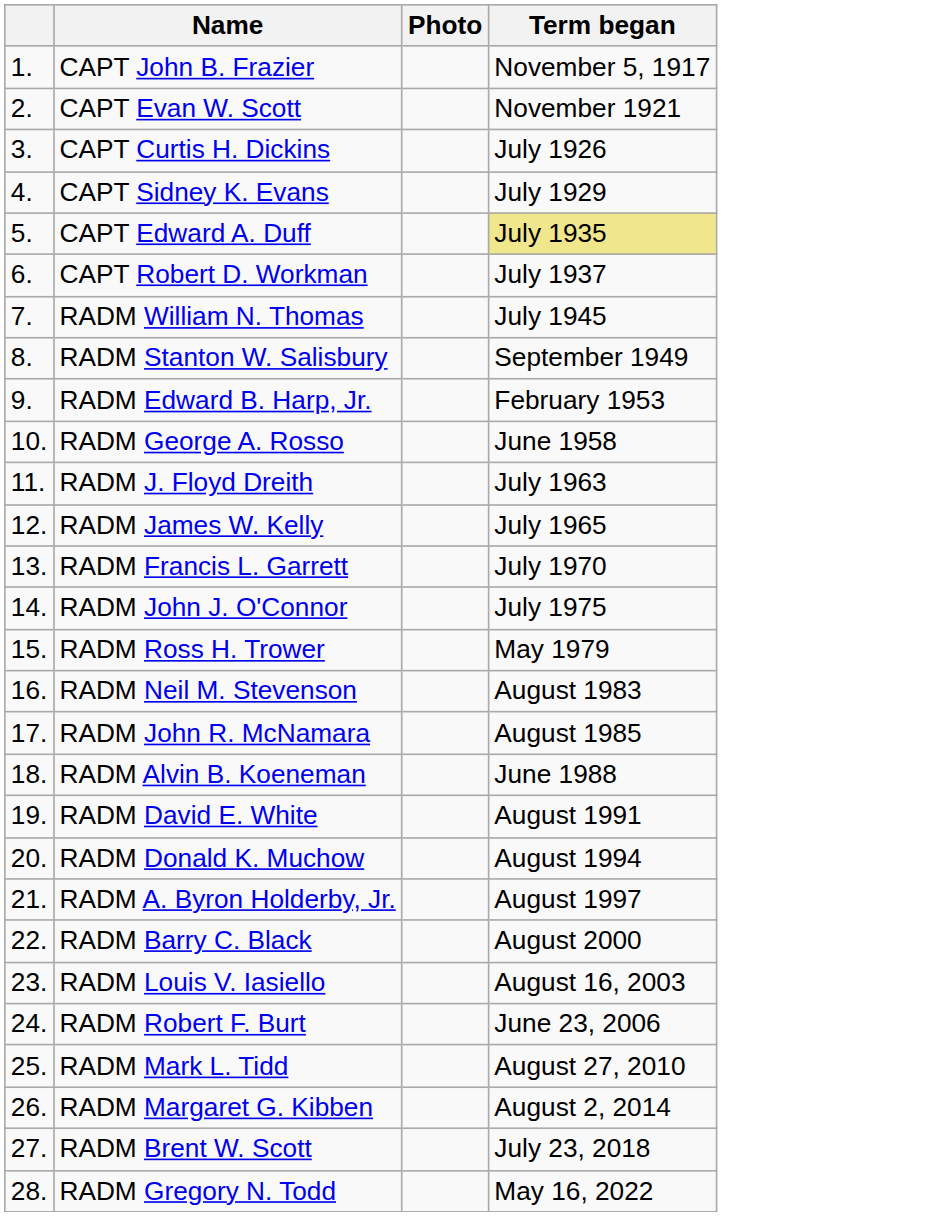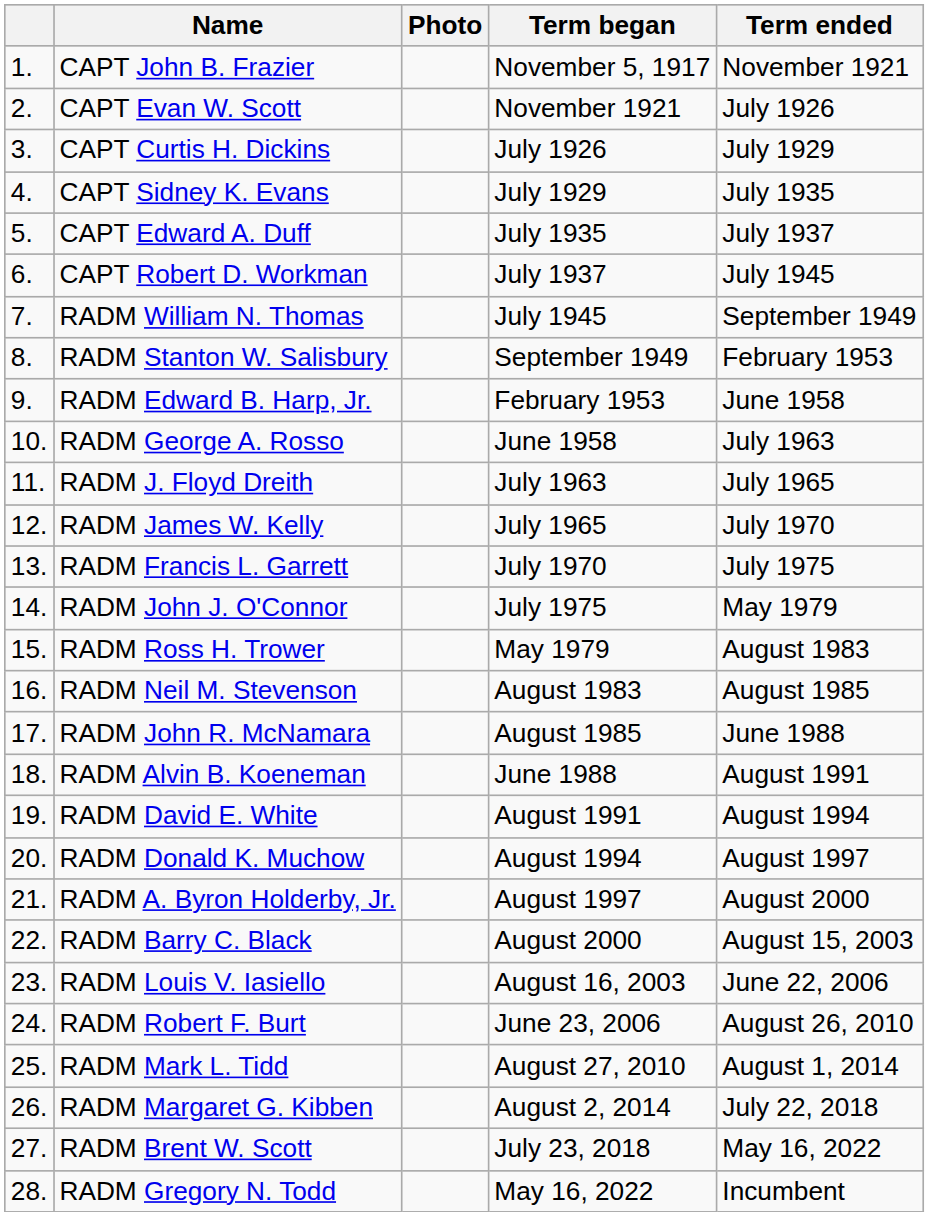 <table class="wikitable">
 <tr>
 <th></th>
 <th>Name</th>
 <th>Photo</th>
 <th>Term began</th>
+<th>Term ended</th>
 </tr>
 <tr>
 <td>1.</td>
 <td>CAPT <a href='#'>John B. Frazier</a></td>
 <td></td>
 <td>November 5, 1917</td>
+<td>November 1921</td>
 </tr>
 <tr>
 <td>2.</td>
 <td>CAPT <a href='#'>Evan W. Scott</a></td>
 <td></td>
 <td>November 1921</td>
+<td>July 1926</td>
 </tr>
 <tr>
 <td>3.</td>
 <td>CAPT <a href='#'>Curtis H. Dickins</a></td>
 <td></td>
 <td>July 1926</td>
+<td>July 1929</td>
 </tr>
 <tr>
 <td>4.</td>
 <td>CAPT <a href='#'>Sidney K. Evans</a></td>
 <td></td>
 <td>July 1929</td>
+<td>July 1935</td>
 </tr>
 <tr>
 <td>5.</td>
 <td>CAPT <a href='#'>Edward A. Duff</a></td>
 <td></td>
-<td style="background: khaki;">July 1935</td>
+<td>July 1935</td>
+<td>July 1937</td>
 </tr>
 <tr>
 <td>6.</td>
 <td>CAPT <a href='#'>Robert D. Workman</a></td>
 <td></td>
 <td>July 1937</td>
+<td>July 1945</td>
 </tr>
 <tr>
 <td>7.</td>
 <td>RADM <a href='#'>William N. Thomas</a></td>
 <td></td>
 <td>July 1945</td>
+<td>September 1949</td>
 </tr>
 <tr>
 <td>8.</td>
 <td>RADM <a href='#'>Stanton W. Salisbury</a></td>
 <td></td>
 <td>September 1949</td>
+<td>February 1953</td>
 </tr>
 <tr>
 <td>9.</td>
 <td>RADM <a href='#'>Edward B. Harp, Jr.</a></td>
 <td></td>
 <td>February 1953</td>
+<td>June 1958</td>
 </tr>
 <tr>
 <td>10.</td>
 <td>RADM <a href='#'>George A. Rosso</a></td>
 <td></td>
 <td>June 1958</td>
+<td>July 1963</td>
 </tr>
 <tr>
 <td>11.</td>
 <td>RADM <a href='#'>J. Floyd Dreith</a></td>
 <td></td>
 <td>July 1963</td>
+<td>July 1965</td>
 </tr>
 <tr>
 <td>12.</td>
 <td>RADM <a href='#'>James W. Kelly</a></td>
 <td></td>
 <td>July 1965</td>
+<td>July 1970</td>
 </tr>
 <tr>
 <td>13.</td>
 <td>RADM <a href='#'>Francis L. Garrett</a></td>
 <td></td>
 <td>July 1970</td>
+<td>July 1975</td>
 </tr>
 <tr>
 <td>14.</td>
 <td>RADM <a href='#'>John J. O'Connor</a></td>
 <td></td>
 <td>July 1975</td>
+<td>May 1979</td>
 </tr>
 <tr>
 <td>15.</td>
 <td>RADM <a href='#'>Ross H. Trower</a></td>
 <td></td>
 <td>May 1979</td>
+<td>August 1983</td>
 </tr>
 <tr>
 <td>16.</td>
 <td>RADM <a href='#'>Neil M. Stevenson</a></td>
 <td></td>
 <td>August 1983</td>
+<td>August 1985</td>
 </tr>
 <tr>
 <td>17.</td>
 <td>RADM <a href='#'>John R. McNamara</a></td>
 <td></td>
 <td>August 1985</td>
+<td>June 1988</td>
 </tr>
 <tr>
 <td>18.</td>
 <td>RADM <a href='#'>Alvin B. Koeneman</a></td>
 <td></td>
 <td>June 1988</td>
+<td>August 1991</td>
 </tr>
 <tr>
 <td>19.</td>
 <td>RADM <a href='#'>David E. White</a></td>
 <td></td>
 <td>August 1991</td>
+<td>August 1994</td>
 </tr>
 <tr>
 <td>20.</td>
 <td>RADM <a href='#'>Donald K. Muchow</a></td>
 <td></td>
 <td>August 1994</td>
+<td>August 1997</td>
 </tr>
 <tr>
 <td>21.</td>
 <td>RADM <a href='#'>A. Byron Holderby, Jr.</a></td>
 <td></td>
 <td>August 1997</td>
+<td>August 2000</td>
 </tr>
 <tr>
 <td>22.</td>
 <td>RADM <a href='#'>Barry C. Black</a></td>
 <td></td>
 <td>August 2000</td>
+<td>August 15, 2003</td>
 </tr>
 <tr>
 <td>23.</td>
 <td>RADM <a href='#'>Louis V. Iasiello</a></td>
 <td></td>
 <td>August 16, 2003</td>
+<td>June 22, 2006</td>
 </tr>
 <tr>
 <td>24.</td>
 <td>RADM <a href='#'>Robert F. Burt</a></td>
 <td></td>
 <td>June 23, 2006</td>
+<td>August 26, 2010</td>
 </tr>
 <tr>
 <td>25.</td>
 <td>RADM <a href='#'>Mark L. Tidd</a></td>
 <td></td>
 <td>August 27, 2010</td>
+<td>August 1, 2014</td>
 </tr>
 <tr>
 <td>26.</td>
 <td>RADM <a href='#'>Margaret G. Kibben</a></td>
 <td></td>
 <td>August 2, 2014</td>
+<td>July 22, 2018</td>
 </tr>
 <tr>
 <td>27.</td>
 <td>RADM <a href='#'>Brent W. Scott</a></td>
 <td></td>
 <td>July 23, 2018</td>
+<td>May 16, 2022</td>
 </tr>
 <tr>
 <td>28.</td>
 <td>RADM <a href='#'>Gregory N. Todd</a></td>
 <td></td>
 <td>May 16, 2022</td>
+<td>Incumbent</td>
 </tr>
 </table>
